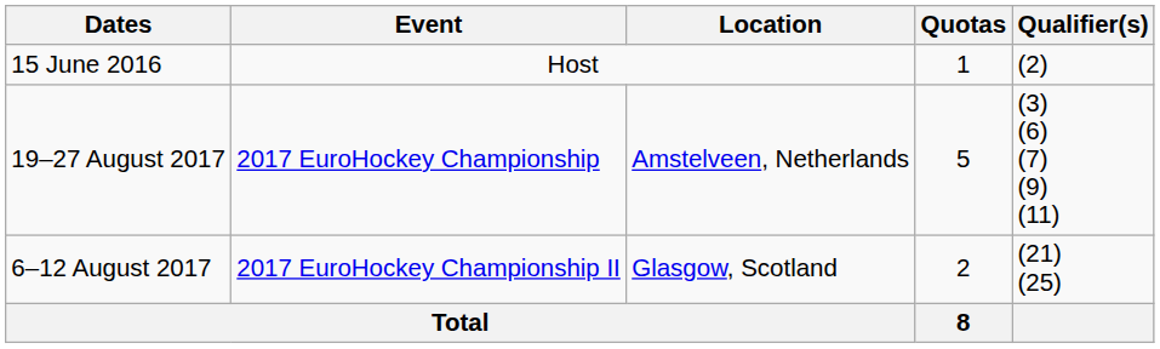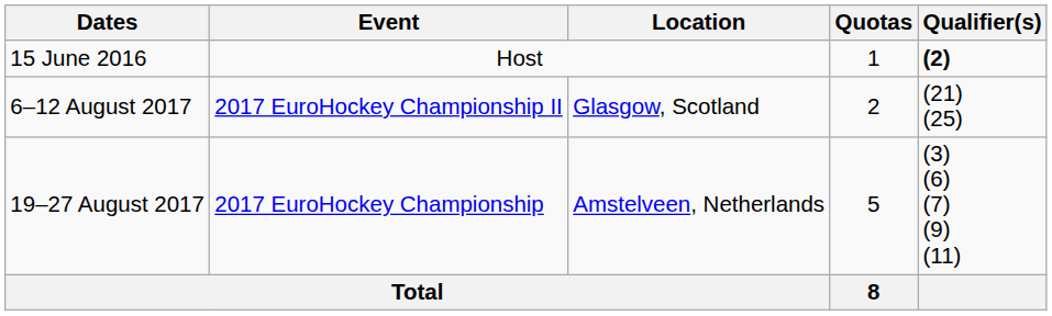 <table class=wikitable>
 <tr>
 <th>Dates</th>
 <th>Event</th>
 <th>Location</th>
 <th>Quotas</th>
 <th>Qualifier(s)</th>
 </tr>
 <tr>
 <td>15 June 2016</td>
 <td colspan=2 align=center>Host</td>
 <td style="text-align: center;">1</td>
-<td> (2)</td>
+<td><strong> (2)</strong></td>
+</tr>
+<tr>
+<td>6–12 August 2017</td>
+<td><a href='#'>2017 EuroHockey Championship II</a></td>
+<td><a href='#'>Glasgow</a>, Scotland</td>
+<td style="text-align: center;">2</td>
+<td> (21)<br>  (25)</td>
 </tr>
 <tr>
 <td>19–27 August 2017</td>
 <td><a href='#'>2017 EuroHockey Championship</a></td>
 <td><a href='#'>Amstelveen</a>, Netherlands</td>
 <td style="text-align: center;">5</td>
 <td> (3) <br>  (6)<br>  (7)<br>  (9)<br>  (11)</td>
 </tr>
 <tr>
-<td>6–12 August 2017</td>
-<td><a href='#'>2017 EuroHockey Championship II</a></td>
-<td><a href='#'>Glasgow</a>, Scotland</td>
-<td style="text-align: center;">2</td>
-<td> (21)<br>  (25)</td>
-</tr>
-<tr>
 <th colspan="3">Total</th>
 <th>8</th>
 <th></th>
 </tr>
 </table>
